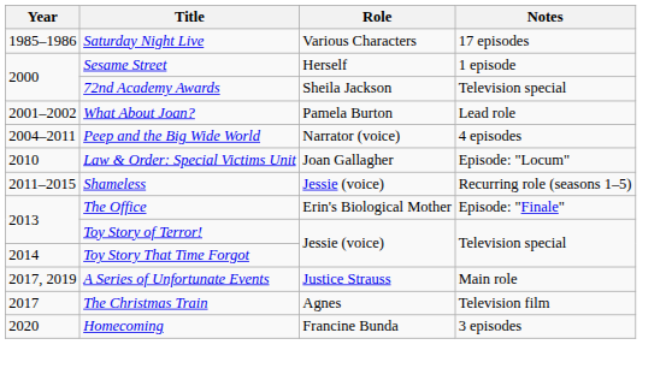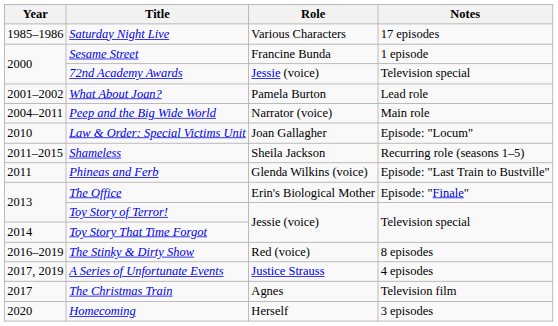 <table class="wikitable sortable">
 <tr>
 <th>Year</th>
 <th>Title</th>
 <th>Role</th>
 <th class=unsortable>Notes</th>
 </tr>
 <tr>
 <td>1985–1986</td>
 <td><em><a href='#'>Saturday Night Live</a></em></td>
 <td>Various Characters</td>
 <td>17 episodes</td>
 </tr>
 <tr>
 <td rowspan="2">2000</td>
 <td><em><a href='#'>Sesame Street</a></em></td>
-<td>Herself</td>
+<td>Francine Bunda</td>
 <td>1 episode</td>
 </tr>
 <tr>
 <td><em><a href='#'>72nd Academy Awards</a></em></td>
-<td>Sheila Jackson</td>
+<td><a href='#'>Jessie</a> (voice)</td>
 <td>Television special</td>
 </tr>
 <tr>
 <td>2001–2002</td>
 <td><em><a href='#'>What About Joan?</a></em></td>
 <td>Pamela Burton</td>
 <td>Lead role</td>
 </tr>
 <tr>
 <td>2004–2011</td>
 <td><em><a href='#'>Peep and the Big Wide World</a></em></td>
 <td>Narrator (voice)</td>
-<td>4 episodes</td>
+<td>Main role</td>
 </tr>
 <tr>
 <td>2010</td>
 <td><em><a href='#'>Law & Order: Special Victims Unit</a></em></td>
 <td>Joan Gallagher</td>
 <td>Episode: "Locum"</td>
 </tr>
 <tr>
 <td>2011–2015</td>
 <td><em><a href='#'>Shameless</a></em></td>
-<td><a href='#'>Jessie</a> (voice)</td>
+<td>Sheila Jackson</td>
 <td>Recurring role (seasons 1–5)</td>
+</tr>
+<tr>
+<td>2011</td>
+<td><em><a href='#'>Phineas and Ferb</a></em></td>
+<td>Glenda Wilkins (voice)</td>
+<td>Episode: "Last Train to Bustville"</td>
 </tr>
 <tr>
 <td rowspan="2">2013</td>
 <td><em><a href='#'>The Office</a></em></td>
 <td>Erin's Biological Mother</td>
 <td>Episode: "<a href='#'>Finale</a>"</td>
 </tr>
 <tr>
 <td><em><a href='#'>Toy Story of Terror!</a></em></td>
 <td rowspan="2">Jessie (voice)</td>
 <td rowspan="2">Television special</td>
 </tr>
 <tr>
 <td>2014</td>
 <td><em><a href='#'>Toy Story That Time Forgot</a></em></td>
 </tr>
 <tr>
+<td>2016–2019</td>
+<td><em><a href='#'>The Stinky & Dirty Show</a></em></td>
+<td>Red (voice)</td>
+<td>8 episodes</td>
+</tr>
+<tr>
 <td>2017, 2019</td>
 <td><em><a href='#'>A Series of Unfortunate Events</a></em></td>
 <td><a href='#'>Justice Strauss</a></td>
-<td>Main role</td>
+<td>4 episodes</td>
 </tr>
 <tr>
 <td>2017</td>
 <td><em><a href='#'>The Christmas Train</a></em></td>
 <td>Agnes</td>
 <td>Television film</td>
 </tr>
 <tr>
 <td>2020</td>
 <td><em><a href='#'>Homecoming</a></em></td>
-<td>Francine Bunda</td>
+<td>Herself</td>
 <td>3 episodes</td>
 </tr>
 </table>
